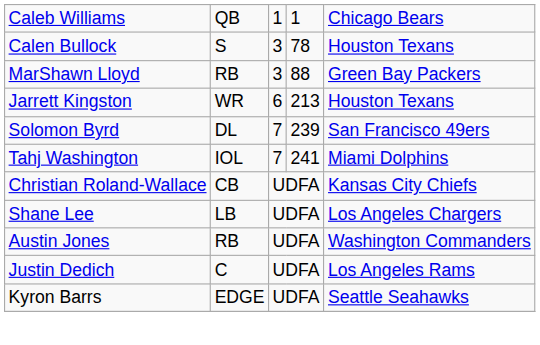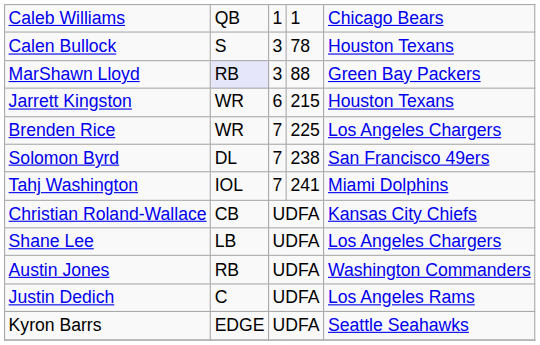 <table class="wikitable" text-align:center;>
 <tr>
 <td><a href='#'>Caleb Williams</a></td>
 <td>QB</td>
 <td>1</td>
 <td>1</td>
 <td><a href='#'>Chicago Bears</a></td>
 </tr>
 <tr>
 <td><a href='#'>Calen Bullock</a></td>
 <td>S</td>
 <td>3</td>
 <td>78</td>
 <td><a href='#'>Houston Texans</a></td>
 </tr>
 <tr>
 <td><a href='#'>MarShawn Lloyd</a></td>
-<td>RB</td>
+<td style="background: lavender;">RB</td>
 <td>3</td>
 <td>88</td>
 <td><a href='#'>Green Bay Packers</a></td>
 </tr>
 <tr>
 <td><a href='#'>Jarrett Kingston</a></td>
 <td>WR</td>
 <td>6</td>
-<td>213</td>
+<td>215</td>
 <td><a href='#'>Houston Texans</a></td>
+</tr>
+<tr>
+<td><a href='#'>Brenden Rice</a></td>
+<td>WR</td>
+<td>7</td>
+<td>225</td>
+<td><a href='#'>Los Angeles Chargers</a></td>
 </tr>
 <tr>
 <td><a href='#'>Solomon Byrd</a></td>
 <td>DL</td>
 <td>7</td>
-<td>239</td>
+<td>238</td>
 <td><a href='#'>San Francisco 49ers</a></td>
 </tr>
 <tr>
 <td><a href='#'>Tahj Washington</a></td>
 <td>IOL</td>
 <td>7</td>
 <td>241</td>
 <td><a href='#'>Miami Dolphins</a></td>
 </tr>
 <tr>
 <td><a href='#'>Christian Roland-Wallace</a></td>
 <td>CB</td>
 <td colspan="2">UDFA</td>
 <td><a href='#'>Kansas City Chiefs</a></td>
 </tr>
 <tr>
 <td><a href='#'>Shane Lee</a></td>
 <td>LB</td>
 <td colspan="2">UDFA</td>
 <td><a href='#'>Los Angeles Chargers</a></td>
 </tr>
 <tr>
 <td><a href='#'>Austin Jones</a></td>
 <td>RB</td>
 <td colspan="2">UDFA</td>
 <td><a href='#'>Washington Commanders</a></td>
 </tr>
 <tr>
 <td><a href='#'>Justin Dedich</a></td>
 <td>C</td>
 <td colspan="2">UDFA</td>
 <td><a href='#'>Los Angeles Rams</a></td>
 </tr>
 <tr>
 <td>Kyron Barrs</td>
 <td>EDGE</td>
 <td colspan="2">UDFA</td>
 <td><a href='#'>Seattle Seahawks</a></td>
 </tr>
 <tr>
 </tr>
 </table>
